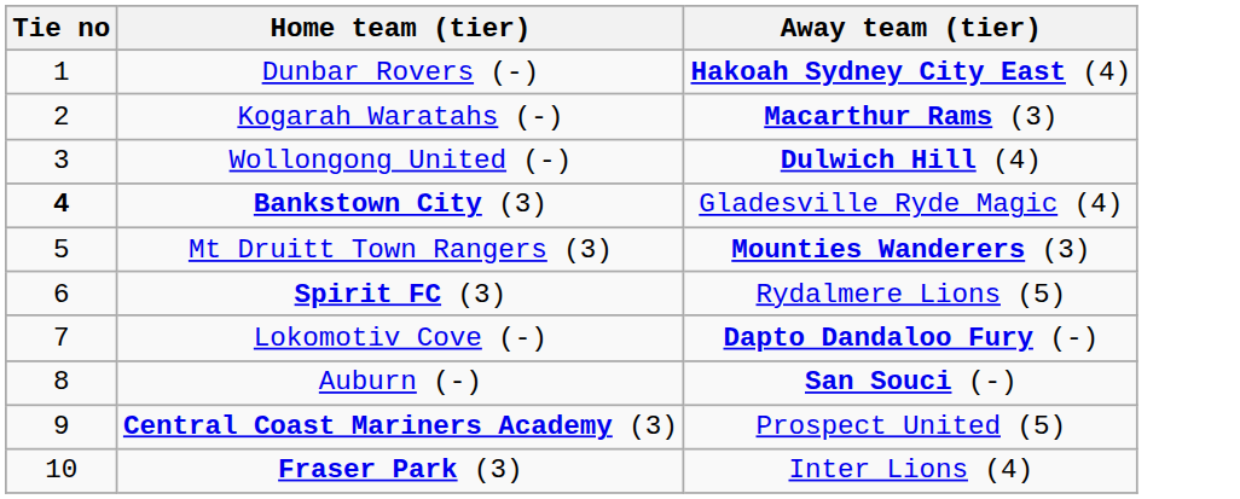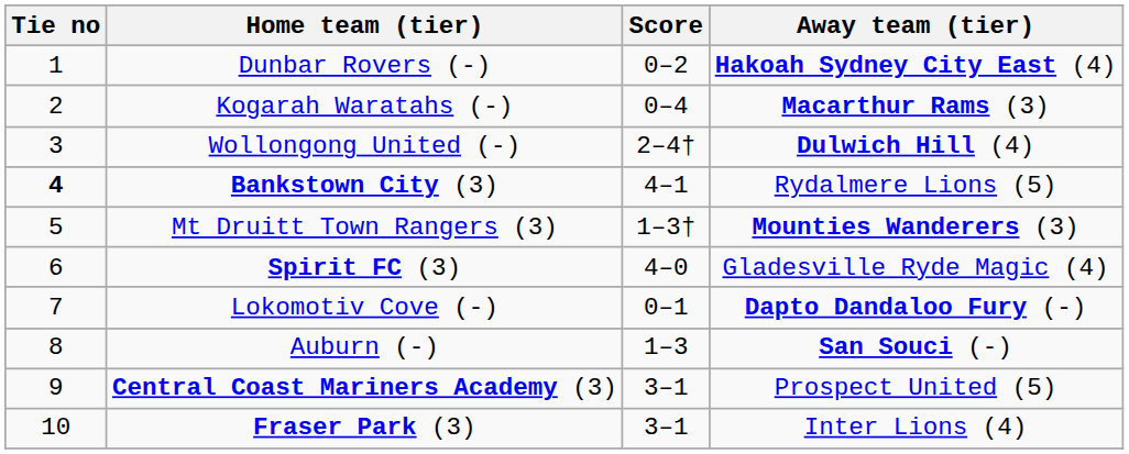 <table class="wikitable" style="text-align:center">
 <tr>
 <th>Tie no</th>
 <th>Home team (tier)</th>
+<th>Score</th>
 <th>Away team (tier)</th>
 </tr>
 <tr>
 <td>1</td>
 <td><a href='#'>Dunbar Rovers</a> (-)</td>
+<td>0–2</td>
 <td><strong><a href='#'>Hakoah Sydney City East</a></strong> (4)</td>
 </tr>
 <tr>
 <td>2</td>
 <td><a href='#'>Kogarah Waratahs</a> (-)</td>
+<td>0–4</td>
 <td><strong><a href='#'>Macarthur Rams</a></strong> (3)</td>
 </tr>
 <tr>
 <td>3</td>
 <td><a href='#'>Wollongong United</a> (-)</td>
+<td>2–4†</td>
 <td><strong><a href='#'>Dulwich Hill</a></strong> (4)</td>
 </tr>
 <tr>
 <td><strong>4</strong></td>
 <td><strong><a href='#'>Bankstown City</a></strong> (3)</td>
-<td><a href='#'>Gladesville Ryde Magic</a> (4)</td>
+<td>4–1</td>
+<td><a href='#'>Rydalmere Lions</a> (5)</td>
 </tr>
 <tr>
 <td>5</td>
 <td><a href='#'>Mt Druitt Town Rangers</a> (3)</td>
+<td>1–3†</td>
 <td><strong><a href='#'>Mounties Wanderers</a></strong> (3)</td>
 </tr>
 <tr>
 <td>6</td>
 <td><strong><a href='#'>Spirit FC</a></strong> (3)</td>
-<td><a href='#'>Rydalmere Lions</a> (5)</td>
+<td>4–0</td>
+<td><a href='#'>Gladesville Ryde Magic</a> (4)</td>
 </tr>
 <tr>
 <td>7</td>
 <td><a href='#'>Lokomotiv Cove</a> (-)</td>
+<td>0–1</td>
 <td><strong><a href='#'>Dapto Dandaloo Fury</a></strong> (-)</td>
 </tr>
 <tr>
 <td>8</td>
 <td><a href='#'>Auburn</a> (-)</td>
+<td>1–3</td>
 <td><strong><a href='#'>San Souci</a></strong> (-)</td>
 </tr>
 <tr>
 <td>9</td>
 <td><strong><a href='#'>Central Coast Mariners Academy</a></strong> (3)</td>
+<td>3–1</td>
 <td><a href='#'>Prospect United</a> (5)</td>
 </tr>
 <tr>
 <td>10</td>
 <td><strong><a href='#'>Fraser Park</a></strong> (3)</td>
+<td>3–1</td>
 <td><a href='#'>Inter Lions</a> (4)</td>
 </tr>
 </table>
